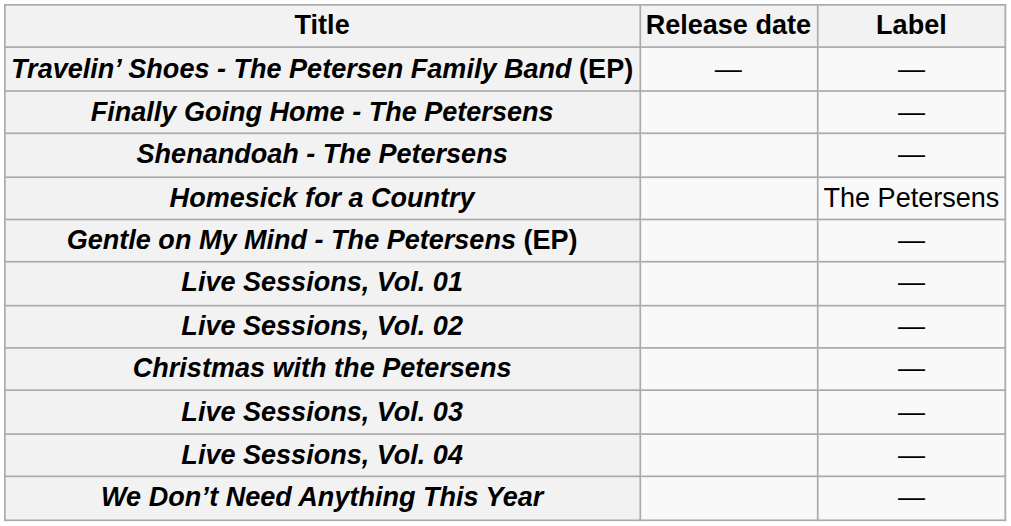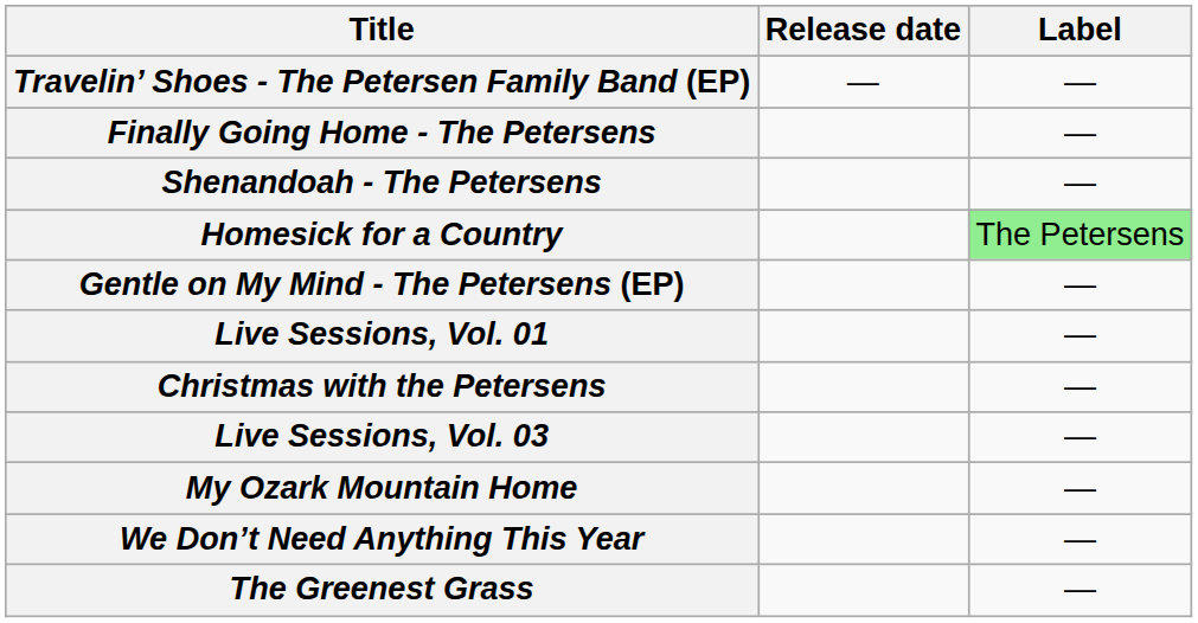 <table class="wikitable sortable plainrowheaders" style="text-align:center;">
 <tr>
 <th>Title</th>
 <th>Release date</th>
 <th>Label</th>
 </tr>
 <tr>
 <th scope="row"><em>Travelin’ Shoes - The Petersen Family Band</em> (EP)</th>
 <td>—</td>
 <td>—</td>
 </tr>
 <tr>
 <th scope="row"><em>Finally Going Home - The Petersens</em></th>
 <td></td>
 <td>—</td>
 </tr>
 <tr>
 <th scope="row"><em>Shenandoah - The Petersens</em></th>
 <td></td>
 <td>—</td>
 </tr>
 <tr>
 <th scope="row"><em>Homesick for a Country</em></th>
 <td></td>
-<td>The Petersens</td>
+<td style="background: lightgreen;">The Petersens</td>
 </tr>
 <tr>
 <th scope="row"><em>Gentle on My Mind - The Petersens</em> (EP)</th>
 <td></td>
 <td>—</td>
 </tr>
 <tr>
 <th scope="row"><em>Live Sessions, Vol. 01</em></th>
-<td></td>
-<td>—</td>
-</tr>
-<tr>
-<th scope="row"><em>Live Sessions, Vol. 02</em></th>
 <td></td>
 <td>—</td>
 </tr>
 <tr>
 <th scope="row"><em>Christmas with the Petersens</em></th>
 <td></td>
 <td>—</td>
 </tr>
 <tr>
 <th scope="row"><em>Live Sessions, Vol. 03</em></th>
 <td></td>
 <td>—</td>
 </tr>
 <tr>
-<th scope="row"><em>Live Sessions, Vol. 04</em></th>
+<th scope="row"><em>My Ozark Mountain Home</em></th>
 <td></td>
 <td>—</td>
 </tr>
 <tr>
 <th scope="row"><em>We Don’t Need Anything This Year</em></th>
 <td></td>
 <td>—</td>
 </tr>
+<tr>
+<th scope="row"><em>The Greenest Grass</em></th>
+<td></td>
+<td>—</td>
+</tr>
 </table>
